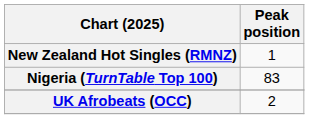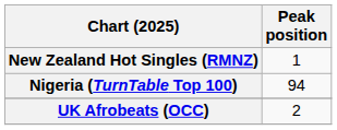 <table class="wikitable plainrowheaders sortable" style="text-align:center">
 <tr>
 <th scope="col">Chart (2025)</th>
 <th scope="col">Peak<br>position</th>
 </tr>
 <tr>
 <th scope="row">New Zealand Hot Singles (<a href='#'>RMNZ</a>)</th>
 <td>1</td>
 </tr>
 <tr>
 <th scope="row">Nigeria (<a href='#'><em>TurnTable</em> Top 100</a>)</th>
-<td>83</td>
+<td>94</td>
 </tr>
 <tr>
 </tr>
 <tr>
 </tr>
 <tr>
 <th scope="row"><a href='#'>UK Afrobeats</a> (<a href='#'>OCC</a>)</th>
 <td>2</td>
 </tr>
 <tr>
 </tr>
 </table>
